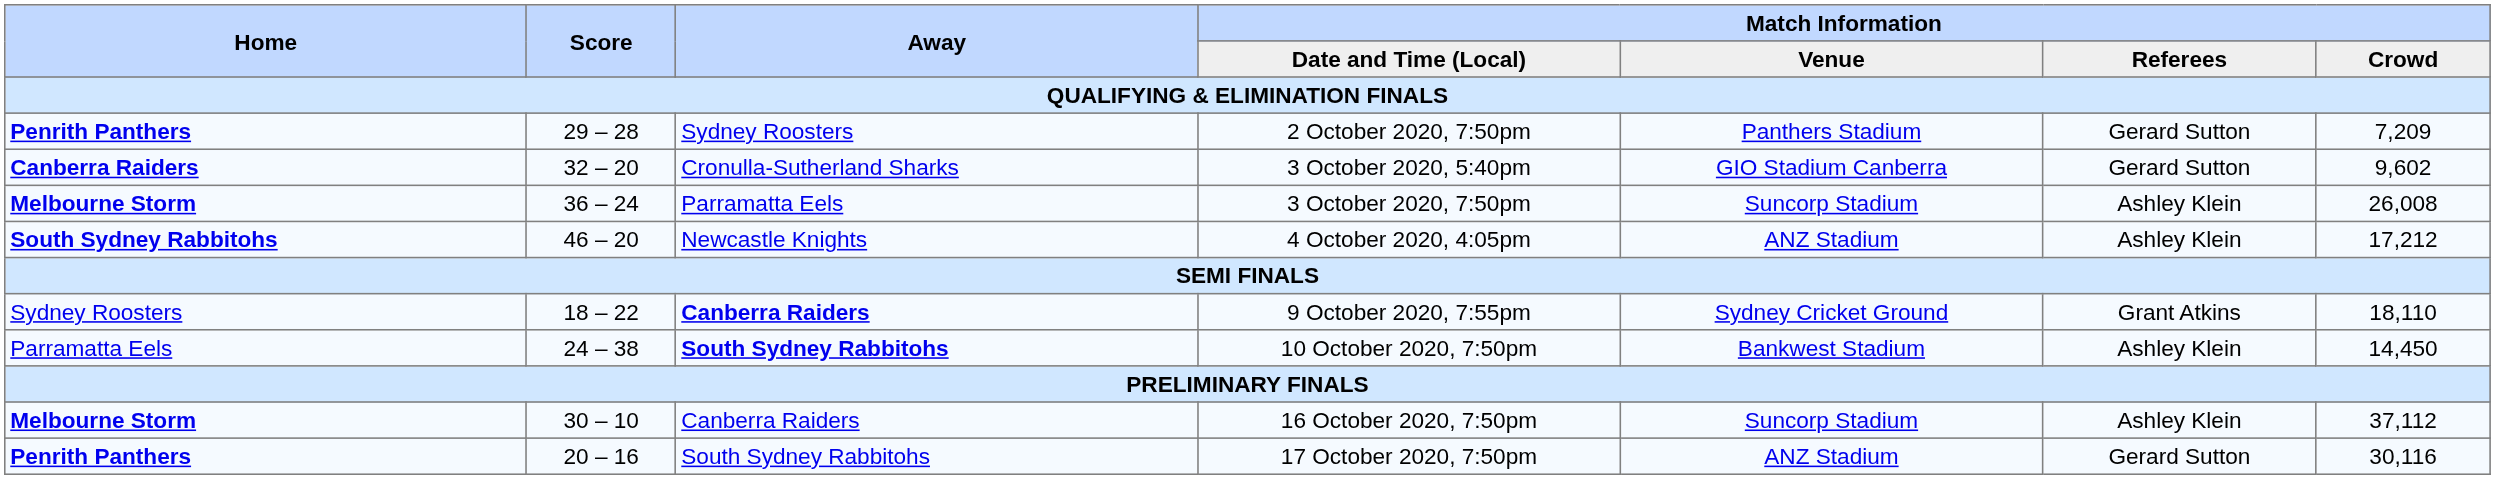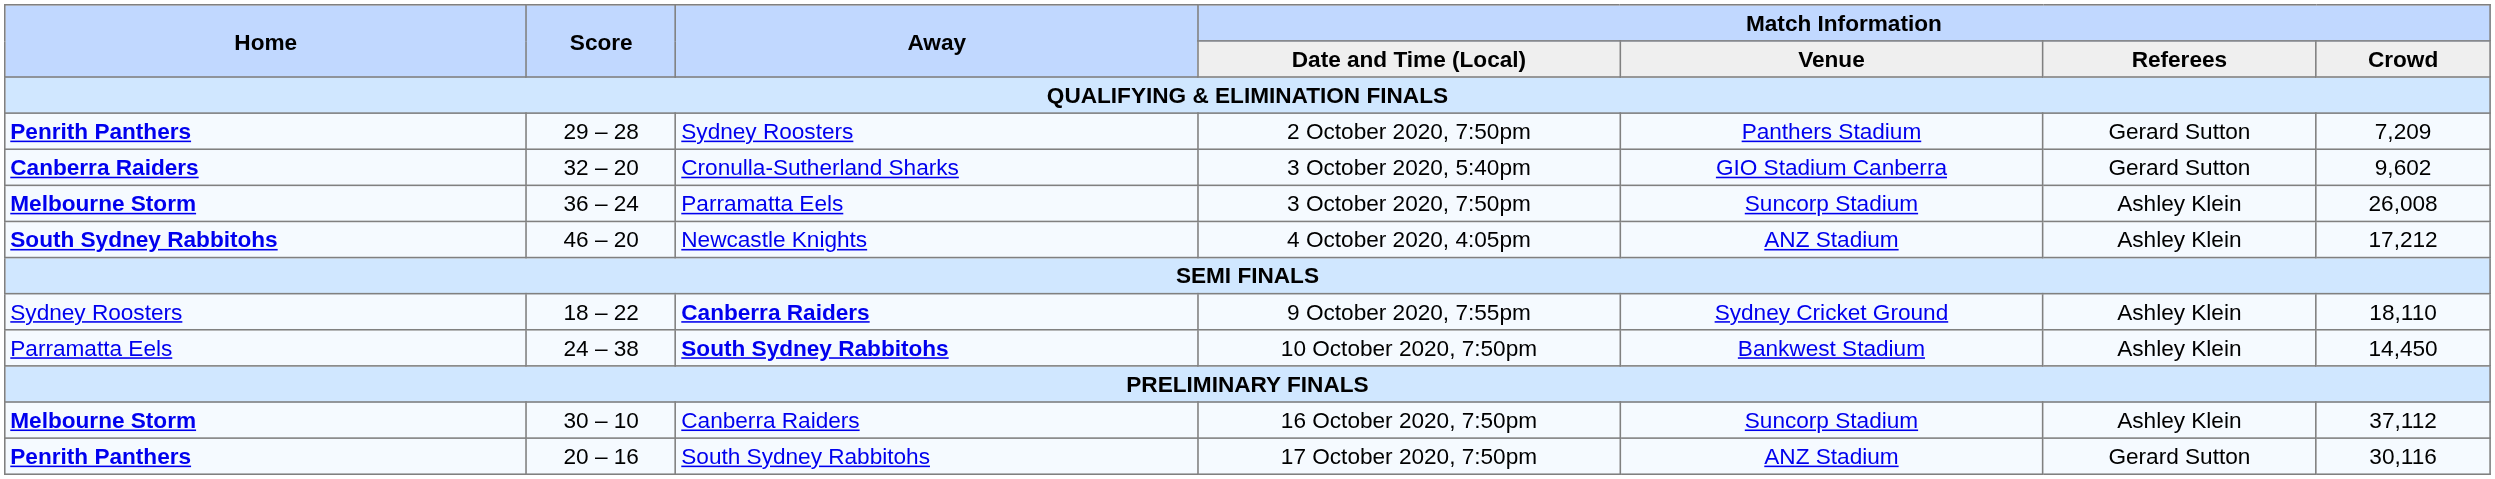 <table border="1" cellpadding="3" cellspacing="0" style="border-collapse:collapse; font-size:90%; text-align:center; width:100%;">
 <tr style="background:#c1d8ff;">
 <th rowspan="2" style="width:21%;">Home</th>
 <th rowspan="2" style="width:6%;">Score</th>
 <th rowspan="2" style="width:21%;">Away</th>
 <th colspan=6>Match Information</th>
 </tr>
 <tr style="background:#efefef;">
 <th width=17%>Date and Time (Local)</th>
 <th width=17%>Venue</th>
 <th width=11%>Referees</th>
 <th width=7%>Crowd</th>
 </tr>
 <tr style="background:#d0e7ff;">
 <td colspan=7><strong>QUALIFYING & ELIMINATION FINALS</strong></td>
 </tr>
 <tr style="background:#f5faff;">
 <td align=left> <strong><a href='#'>Penrith Panthers</a></strong></td>
 <td>29 – 28</td>
 <td align=left> <a href='#'>Sydney Roosters</a></td>
 <td>2 October 2020, 7:50pm</td>
 <td><a href='#'>Panthers Stadium</a></td>
 <td>Gerard Sutton</td>
 <td>7,209</td>
 </tr>
 <tr style="background:#f5faff;">
 <td align=left> <strong><a href='#'>Canberra Raiders</a></strong></td>
 <td>32 – 20</td>
 <td align=left> <a href='#'>Cronulla-Sutherland Sharks</a></td>
 <td>3 October 2020, 5:40pm</td>
 <td><a href='#'>GIO Stadium Canberra</a></td>
 <td>Gerard Sutton</td>
 <td>9,602</td>
 </tr>
 <tr style="background:#f5faff;">
 <td align=left> <strong><a href='#'>Melbourne Storm</a></strong></td>
 <td>36 – 24</td>
 <td align=left> <a href='#'>Parramatta Eels</a></td>
 <td>3 October 2020, 7:50pm</td>
 <td><a href='#'>Suncorp Stadium</a></td>
 <td>Ashley Klein</td>
 <td>26,008</td>
 </tr>
 <tr style="background:#f5faff;">
 <td align=left> <strong><a href='#'>South Sydney Rabbitohs</a></strong></td>
 <td>46 – 20</td>
 <td align=left> <a href='#'>Newcastle Knights</a></td>
 <td>4 October 2020, 4:05pm</td>
 <td><a href='#'>ANZ Stadium</a></td>
 <td>Ashley Klein</td>
 <td>17,212</td>
 </tr>
 <tr style="background:#d0e7ff;">
 <td colspan=7><strong>SEMI FINALS</strong></td>
 </tr>
 <tr style="background:#f5faff;">
 <td align=left> <a href='#'>Sydney Roosters</a></td>
 <td>18 – 22</td>
 <td align=left> <strong><a href='#'>Canberra Raiders</a></strong></td>
 <td>9 October 2020, 7:55pm</td>
 <td><a href='#'>Sydney Cricket Ground</a></td>
-<td>Grant Atkins</td>
+<td>Ashley Klein</td>
 <td>18,110</td>
 </tr>
 <tr style="background:#f5faff;">
 <td align=left> <a href='#'>Parramatta Eels</a></td>
 <td>24 – 38</td>
 <td align=left> <strong><a href='#'>South Sydney Rabbitohs</a></strong></td>
 <td>10 October 2020, 7:50pm</td>
 <td><a href='#'>Bankwest Stadium</a></td>
 <td>Ashley Klein</td>
 <td>14,450</td>
 </tr>
 <tr style="background:#d0e7ff;">
 <td colspan=7><strong>PRELIMINARY FINALS</strong></td>
 </tr>
 <tr style="background:#f5faff;">
 <td align=left> <strong><a href='#'>Melbourne Storm</a></strong></td>
 <td>30 – 10</td>
 <td align=left> <a href='#'>Canberra Raiders</a></td>
 <td>16 October 2020, 7:50pm</td>
 <td><a href='#'>Suncorp Stadium</a></td>
 <td>Ashley Klein</td>
 <td>37,112</td>
 </tr>
 <tr style="background:#f5faff;">
 <td align=left> <strong><a href='#'>Penrith Panthers</a></strong></td>
 <td>20 – 16</td>
 <td align=left> <a href='#'>South Sydney Rabbitohs</a></td>
 <td>17 October 2020, 7:50pm</td>
 <td><a href='#'>ANZ Stadium</a></td>
 <td>Gerard Sutton</td>
 <td>30,116</td>
 </tr>
 </table>
